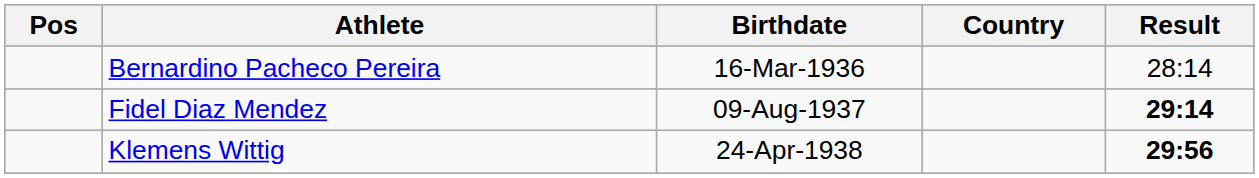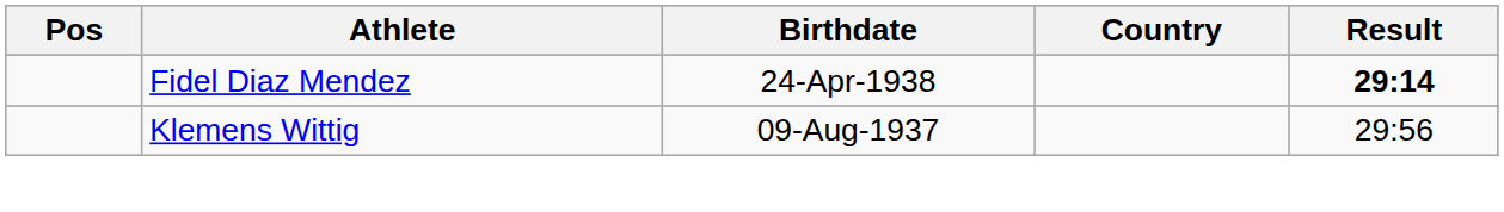 <table class="wikitable"  style="text-align:center; width:60%;">
 <tr>
 <th>Pos</th>
 <th>Athlete</th>
 <th>Birthdate</th>
 <th>Country</th>
 <th>Result</th>
 </tr>
 <tr>
 <td align=center></td>
-<td align=left><a href='#'>Bernardino Pacheco Pereira</a></td>
-<td>16-Mar-1936</td>
-<td align=left></td>
-<td>28:14</td>
-</tr>
-<tr>
-<td align=center></td>
 <td align=left><a href='#'>Fidel Diaz Mendez</a></td>
-<td>09-Aug-1937</td>
+<td>24-Apr-1938</td>
 <td align=left></td>
 <td><strong>29:14</strong></td>
 </tr>
 <tr>
 <td align=center></td>
 <td align=left><a href='#'>Klemens Wittig</a></td>
-<td>24-Apr-1938</td>
+<td>09-Aug-1937</td>
 <td align=left></td>
-<td><strong>29:56</strong></td>
+<td>29:56</td>
 </tr>
 </table>
